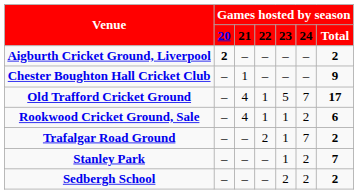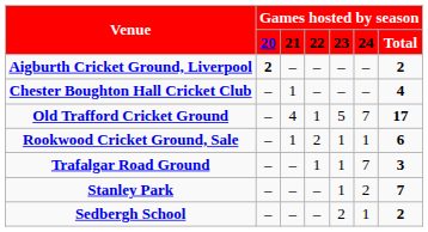 <table class="wikitable" style="font-size:100%">
 <tr>
 <th rowspan=2 style="background:red; color:white">Venue</th>
 <th colspan=6 style="background:red; color:white">Games hosted by season</th>
 </tr>
 <tr align=center style="background:red;">
 <td><strong><a href='#'><span>20</span></a></strong></td>
 <td><strong><span>21</span></strong></td>
 <td><strong><span>22</span></strong></td>
 <td><strong><span>23</span></strong></td>
 <td><strong><span>24</span></strong></td>
 <td style="color:white"><strong>Total</strong></td>
 </tr>
 <tr align=center>
 <td><strong><a href='#'>Aigburth Cricket Ground, Liverpool</a></strong></td>
 <td><strong>2</strong></td>
 <td>–</td>
 <td>–</td>
 <td>–</td>
 <td>–</td>
 <td><strong>2</strong></td>
 </tr>
 <tr align=center>
 <td><strong><a href='#'>Chester Boughton Hall Cricket Club</a></strong></td>
 <td>–</td>
 <td>1</td>
 <td>–</td>
 <td>–</td>
 <td>–</td>
-<td><strong>9</strong></td>
+<td><strong>4</strong></td>
 </tr>
 <tr align=center>
 <td><strong><a href='#'>Old Trafford Cricket Ground</a></strong></td>
 <td>–</td>
 <td>4</td>
 <td>1</td>
 <td>5</td>
 <td>7</td>
 <td><strong>17</strong></td>
 </tr>
 <tr align=center>
 <td><strong><a href='#'>Rookwood Cricket Ground, Sale</a></strong></td>
 <td>–</td>
-<td>4</td>
+<td>1</td>
+<td>2</td>
 <td>1</td>
 <td>1</td>
-<td>2</td>
 <td><strong>6</strong></td>
 </tr>
 <tr align=center>
 <td><strong><a href='#'>Trafalgar Road Ground</a></strong></td>
 <td>–</td>
 <td>–</td>
-<td>2</td>
+<td>1</td>
 <td>1</td>
 <td>7</td>
-<td><strong>2</strong></td>
+<td><strong>3</strong></td>
 </tr>
 <tr align=center>
 <td><strong><a href='#'>Stanley Park</a></strong></td>
 <td>–</td>
 <td>–</td>
 <td>–</td>
 <td>1</td>
 <td>2</td>
 <td><strong>7</strong></td>
 </tr>
 <tr align=center>
 <td><strong><a href='#'>Sedbergh School</a></strong></td>
 <td>–</td>
 <td>–</td>
 <td>–</td>
 <td>2</td>
-<td>2</td>
+<td>1</td>
 <td><strong>2</strong></td>
 </tr>
 </table>
